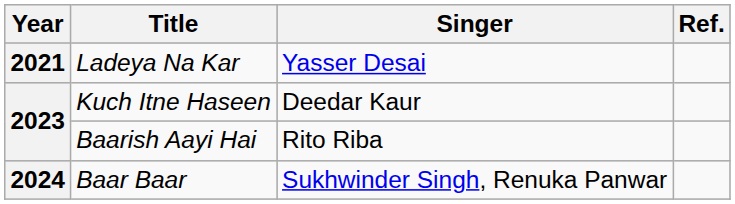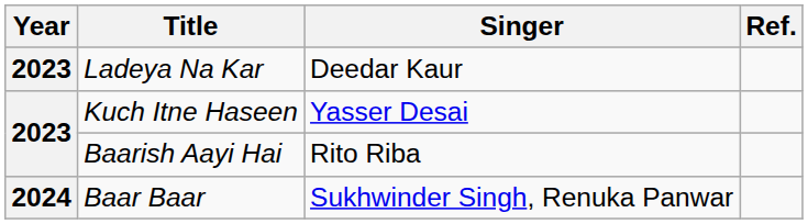 <table class="wikitable plainrowheaders sortable">
 <tr>
 <th scope="col">Year</th>
 <th scope="col">Title</th>
 <th scope="col">Singer</th>
 <th scope="col" class="unsortable">Ref.</th>
 </tr>
 <tr>
-<th scope="row">2021</th>
+<th scope="row">2023</th>
 <td><em>Ladeya Na Kar</em></td>
-<td><a href='#'>Yasser Desai</a></td>
+<td>Deedar Kaur</td>
 <td></td>
 </tr>
 <tr>
 <th rowspan="2" scope="row">2023</th>
 <td><em>Kuch Itne Haseen</em></td>
-<td>Deedar Kaur</td>
+<td><a href='#'>Yasser Desai</a></td>
 <td></td>
 </tr>
 <tr>
 <td><em>Baarish Aayi Hai</em></td>
 <td>Rito Riba</td>
 <td></td>
 </tr>
 <tr>
 <th rowspan="3" scope="row">2024</th>
 <td><em>Baar Baar</em></td>
 <td><a href='#'>Sukhwinder Singh</a>, Renuka Panwar</td>
 <td></td>
 </tr>
 </table>
